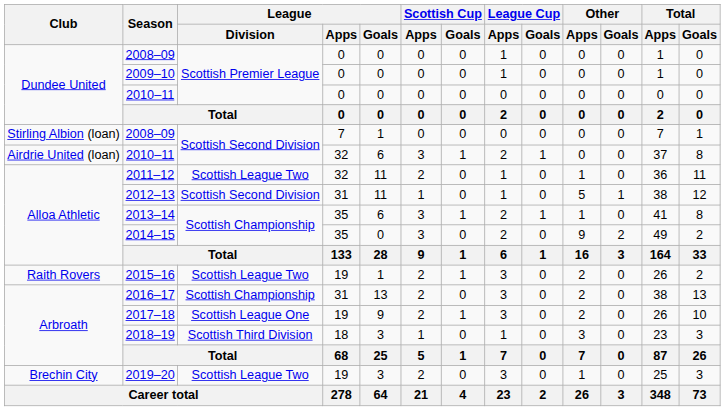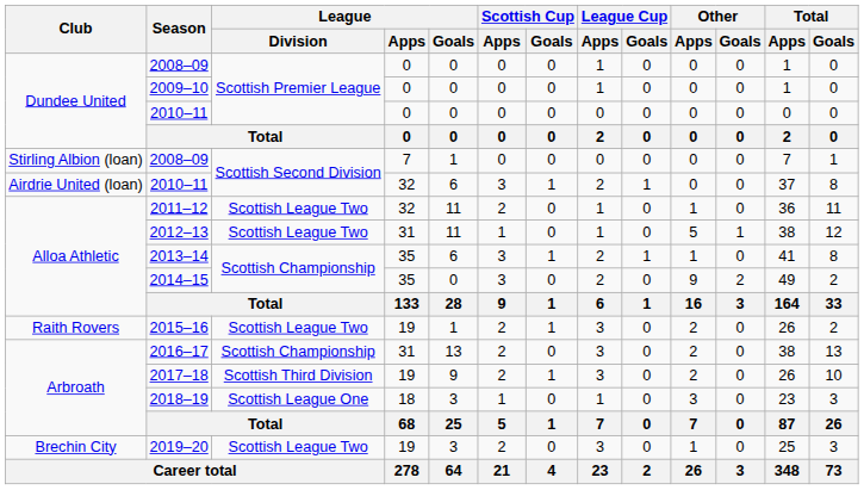 <table class="wikitable" style="text-align:center">
 <tr>
 <th rowspan="2">Club</th>
 <th rowspan="2">Season</th>
 <th colspan="3">League</th>
 <th colspan="2"><a href='#'>Scottish Cup</a></th>
 <th colspan="2"><a href='#'>League Cup</a></th>
 <th colspan="2">Other</th>
 <th colspan="2">Total</th>
 </tr>
 <tr>
 <th>Division</th>
 <th>Apps</th>
 <th>Goals</th>
 <th>Apps</th>
 <th>Goals</th>
 <th>Apps</th>
 <th>Goals</th>
 <th>Apps</th>
 <th>Goals</th>
 <th>Apps</th>
 <th>Goals</th>
 </tr>
 <tr>
 <td rowspan="4"><a href='#'>Dundee United</a></td>
 <td><a href='#'>2008–09</a></td>
 <td rowspan="3"><a href='#'>Scottish Premier League</a></td>
 <td>0</td>
 <td>0</td>
 <td>0</td>
 <td>0</td>
 <td>1</td>
 <td>0</td>
 <td>0</td>
 <td>0</td>
 <td>1</td>
 <td>0</td>
 </tr>
 <tr>
 <td><a href='#'>2009–10</a></td>
 <td>0</td>
 <td>0</td>
 <td>0</td>
 <td>0</td>
 <td>1</td>
 <td>0</td>
 <td>0</td>
 <td>0</td>
 <td>1</td>
 <td>0</td>
 </tr>
 <tr>
 <td><a href='#'>2010–11</a></td>
 <td>0</td>
 <td>0</td>
 <td>0</td>
 <td>0</td>
 <td>0</td>
 <td>0</td>
 <td>0</td>
 <td>0</td>
 <td>0</td>
 <td>0</td>
 </tr>
 <tr>
 <th colspan="2">Total</th>
 <th>0</th>
 <th>0</th>
 <th>0</th>
 <th>0</th>
 <th>2</th>
 <th>0</th>
 <th>0</th>
 <th>0</th>
 <th>2</th>
 <th>0</th>
 </tr>
 <tr>
 <td><a href='#'>Stirling Albion</a> (loan)</td>
 <td><a href='#'>2008–09</a></td>
 <td rowspan="2"><a href='#'>Scottish Second Division</a></td>
 <td>7</td>
 <td>1</td>
 <td>0</td>
 <td>0</td>
 <td>0</td>
 <td>0</td>
 <td>0</td>
 <td>0</td>
 <td>7</td>
 <td>1</td>
 </tr>
 <tr>
 <td><a href='#'>Airdrie United</a> (loan)</td>
 <td><a href='#'>2010–11</a></td>
 <td>32</td>
 <td>6</td>
 <td>3</td>
 <td>1</td>
 <td>2</td>
 <td>1</td>
 <td>0</td>
 <td>0</td>
 <td>37</td>
 <td>8</td>
 </tr>
 <tr>
 <td rowspan="5"><a href='#'>Alloa Athletic</a></td>
 <td><a href='#'>2011–12</a></td>
 <td><a href='#'>Scottish League Two</a></td>
 <td>32</td>
 <td>11</td>
 <td>2</td>
 <td>0</td>
 <td>1</td>
 <td>0</td>
 <td>1</td>
 <td>0</td>
 <td>36</td>
 <td>11</td>
 </tr>
 <tr>
 <td><a href='#'>2012–13</a></td>
-<td><a href='#'>Scottish Second Division</a></td>
+<td><a href='#'>Scottish League Two</a></td>
 <td>31</td>
 <td>11</td>
 <td>1</td>
 <td>0</td>
 <td>1</td>
 <td>0</td>
 <td>5</td>
 <td>1</td>
 <td>38</td>
 <td>12</td>
 </tr>
 <tr>
 <td><a href='#'>2013–14</a></td>
 <td rowspan="2"><a href='#'>Scottish Championship</a></td>
 <td>35</td>
 <td>6</td>
 <td>3</td>
 <td>1</td>
 <td>2</td>
 <td>1</td>
 <td>1</td>
 <td>0</td>
 <td>41</td>
 <td>8</td>
 </tr>
 <tr>
 <td><a href='#'>2014–15</a></td>
 <td>35</td>
 <td>0</td>
 <td>3</td>
 <td>0</td>
 <td>2</td>
 <td>0</td>
 <td>9</td>
 <td>2</td>
 <td>49</td>
 <td>2</td>
 </tr>
 <tr>
 <th colspan="2">Total</th>
 <th>133</th>
 <th>28</th>
 <th>9</th>
 <th>1</th>
 <th>6</th>
 <th>1</th>
 <th>16</th>
 <th>3</th>
 <th>164</th>
 <th>33</th>
 </tr>
 <tr>
 <td><a href='#'>Raith Rovers</a></td>
 <td><a href='#'>2015–16</a></td>
 <td><a href='#'>Scottish League Two</a></td>
 <td>19</td>
 <td>1</td>
 <td>2</td>
 <td>1</td>
 <td>3</td>
 <td>0</td>
 <td>2</td>
 <td>0</td>
 <td>26</td>
 <td>2</td>
 </tr>
 <tr>
 <td rowspan="4"><a href='#'>Arbroath</a></td>
 <td><a href='#'>2016–17</a></td>
 <td><a href='#'>Scottish Championship</a></td>
 <td>31</td>
 <td>13</td>
 <td>2</td>
 <td>0</td>
 <td>3</td>
 <td>0</td>
 <td>2</td>
 <td>0</td>
 <td>38</td>
 <td>13</td>
 </tr>
 <tr>
 <td><a href='#'>2017–18</a></td>
-<td><a href='#'>Scottish League One</a></td>
+<td><a href='#'>Scottish Third Division</a></td>
 <td>19</td>
 <td>9</td>
 <td>2</td>
 <td>1</td>
 <td>3</td>
 <td>0</td>
 <td>2</td>
 <td>0</td>
 <td>26</td>
 <td>10</td>
 </tr>
 <tr>
 <td><a href='#'>2018–19</a></td>
-<td><a href='#'>Scottish Third Division</a></td>
+<td><a href='#'>Scottish League One</a></td>
 <td>18</td>
 <td>3</td>
 <td>1</td>
 <td>0</td>
 <td>1</td>
 <td>0</td>
 <td>3</td>
 <td>0</td>
 <td>23</td>
 <td>3</td>
 </tr>
 <tr>
 <th colspan="2">Total</th>
 <th>68</th>
 <th>25</th>
 <th>5</th>
 <th>1</th>
 <th>7</th>
 <th>0</th>
 <th>7</th>
 <th>0</th>
 <th>87</th>
 <th>26</th>
 </tr>
 <tr>
 <td><a href='#'>Brechin City</a></td>
 <td><a href='#'>2019–20</a></td>
 <td><a href='#'>Scottish League Two</a></td>
 <td>19</td>
 <td>3</td>
 <td>2</td>
 <td>0</td>
 <td>3</td>
 <td>0</td>
 <td>1</td>
 <td>0</td>
 <td>25</td>
 <td>3</td>
 </tr>
 <tr>
 <th colspan="3">Career total</th>
 <th>278</th>
 <th>64</th>
 <th>21</th>
 <th>4</th>
 <th>23</th>
 <th>2</th>
 <th>26</th>
 <th>3</th>
 <th>348</th>
 <th>73</th>
 </tr>
 </table>
